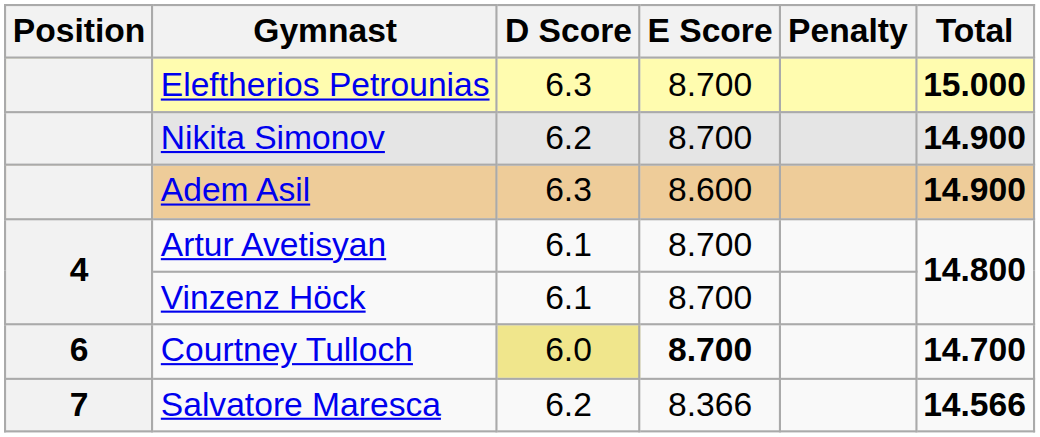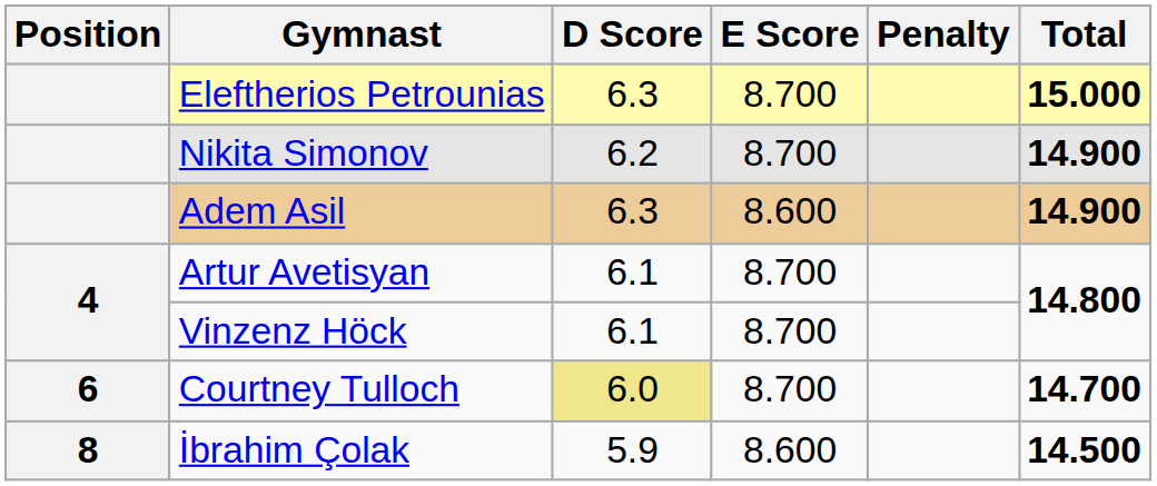 <table style="text-align:center;" class="wikitable sortable">
 <tr>
 <th>Position</th>
 <th>Gymnast</th>
 <th>D Score</th>
 <th>E Score</th>
 <th>Penalty</th>
 <th>Total</th>
 </tr>
 <tr style="background:#fffcaf;">
 <th scope="row" style="text-align:center"></th>
 <td style="text-align:left;"> <a href='#'>Eleftherios Petrounias</a></td>
 <td>6.3</td>
 <td>8.700</td>
 <td></td>
 <td><strong>15.000</strong></td>
 </tr>
 <tr style="background:#e5e5e5;">
 <th scope="row" style="text-align:center"></th>
 <td style="text-align:left;"> <a href='#'>Nikita Simonov</a></td>
 <td>6.2</td>
 <td>8.700</td>
 <td></td>
 <td><strong>14.900</strong></td>
 </tr>
 <tr style="background:#ec9;">
 <th scope="row" style="text-align:center"></th>
 <td style="text-align:left;"> <a href='#'>Adem Asil</a></td>
 <td>6.3</td>
 <td>8.600</td>
 <td></td>
 <td><strong>14.900</strong></td>
 </tr>
 <tr>
 <th rowspan="2">4</th>
 <td style="text-align:left;"> <a href='#'>Artur Avetisyan</a></td>
 <td>6.1</td>
 <td>8.700</td>
 <td></td>
 <td rowspan="2"><strong>14.800</strong></td>
 </tr>
 <tr>
 <td style="text-align:left;"> <a href='#'>Vinzenz Höck</a></td>
 <td>6.1</td>
 <td>8.700</td>
 <td></td>
 </tr>
 <tr>
 <th>6</th>
 <td style="text-align:left;"> <a href='#'>Courtney Tulloch</a></td>
 <td style="background: khaki;">6.0</td>
-<td><strong>8.700</strong></td>
+<td>8.700</td>
 <td></td>
 <td><strong>14.700</strong></td>
 </tr>
 <tr>
-<th>7</th>
-<td style="text-align:left;"> <a href='#'>Salvatore Maresca</a></td>
-<td>6.2</td>
-<td>8.366</td>
+<th>8</th>
+<td style="text-align:left;"> <a href='#'>İbrahim Çolak</a></td>
+<td>5.9</td>
+<td>8.600</td>
 <td></td>
-<td><strong>14.566</strong></td>
+<td><strong>14.500</strong></td>
 </tr>
 </table>
